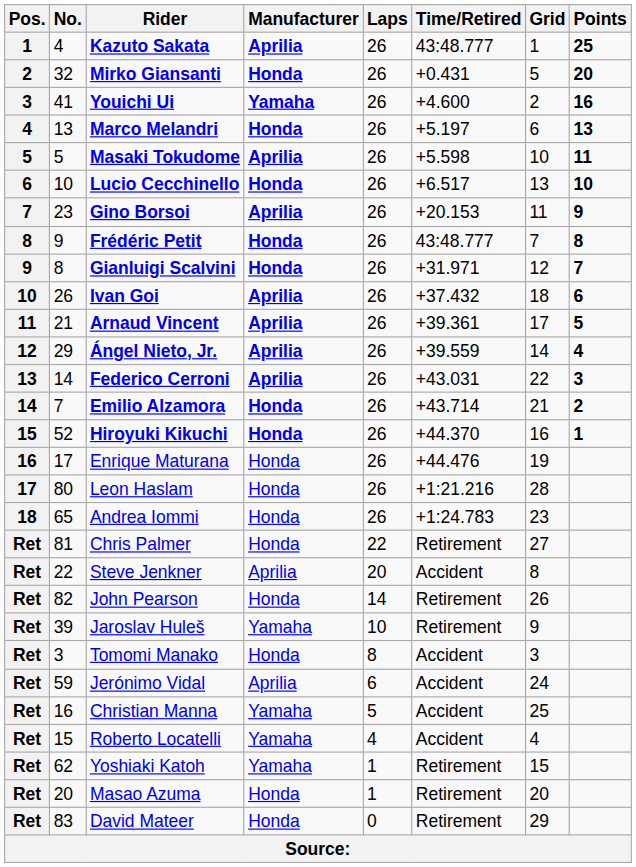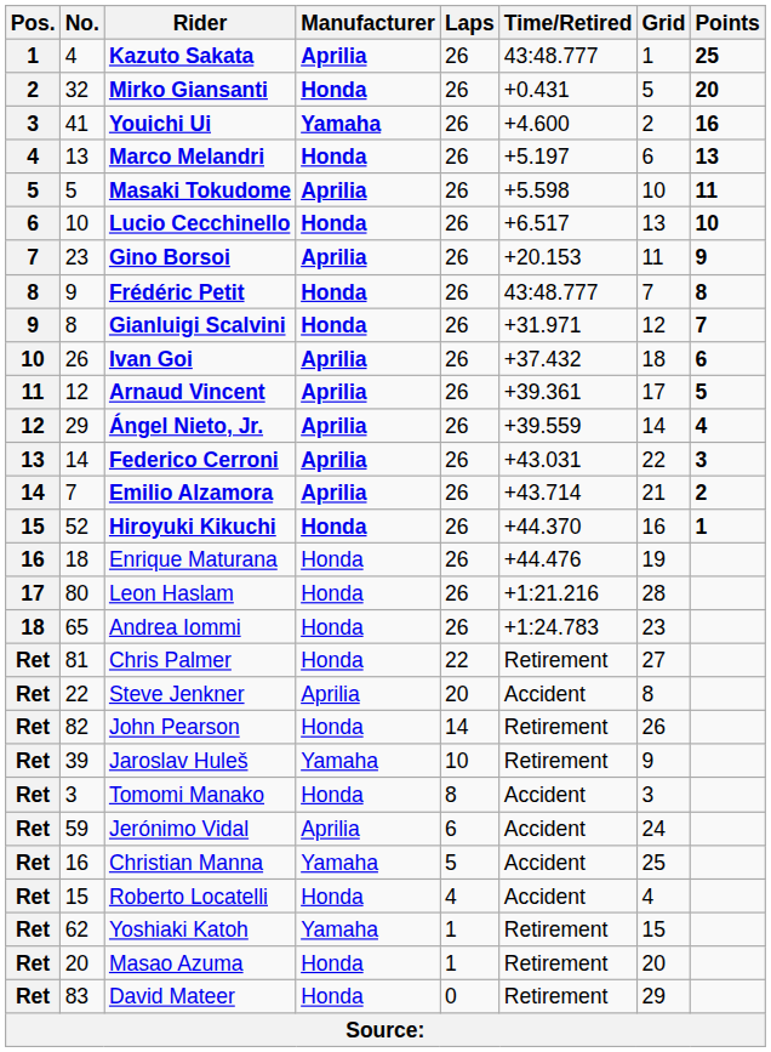 <table class="wikitable" style="font-size: 95%;">
 <tr>
 <th>Pos.</th>
 <th>No.</th>
 <th>Rider</th>
 <th>Manufacturer</th>
 <th>Laps</th>
 <th>Time/Retired</th>
 <th>Grid</th>
 <th>Points</th>
 </tr>
 <tr>
 <th>1</th>
 <td>4</td>
 <td> <strong><a href='#'>Kazuto Sakata</a></strong></td>
 <td><strong><a href='#'>Aprilia</a></strong></td>
 <td>26</td>
 <td>43:48.777</td>
 <td>1</td>
 <td><strong>25</strong></td>
 </tr>
 <tr>
 <th>2</th>
 <td>32</td>
 <td> <strong><a href='#'>Mirko Giansanti</a></strong></td>
 <td><strong><a href='#'>Honda</a></strong></td>
 <td>26</td>
 <td>+0.431</td>
 <td>5</td>
 <td><strong>20</strong></td>
 </tr>
 <tr>
 <th>3</th>
 <td>41</td>
 <td> <strong><a href='#'>Youichi Ui</a></strong></td>
 <td><strong><a href='#'>Yamaha</a></strong></td>
 <td>26</td>
 <td>+4.600</td>
 <td>2</td>
 <td><strong>16</strong></td>
 </tr>
 <tr>
 <th>4</th>
 <td>13</td>
 <td> <strong><a href='#'>Marco Melandri</a></strong></td>
 <td><strong><a href='#'>Honda</a></strong></td>
 <td>26</td>
 <td>+5.197</td>
 <td>6</td>
 <td><strong>13</strong></td>
 </tr>
 <tr>
 <th>5</th>
 <td>5</td>
 <td> <strong><a href='#'>Masaki Tokudome</a></strong></td>
 <td><strong><a href='#'>Aprilia</a></strong></td>
 <td>26</td>
 <td>+5.598</td>
 <td>10</td>
 <td><strong>11</strong></td>
 </tr>
 <tr>
 <th>6</th>
 <td>10</td>
 <td> <strong><a href='#'>Lucio Cecchinello</a></strong></td>
 <td><strong><a href='#'>Honda</a></strong></td>
 <td>26</td>
 <td>+6.517</td>
 <td>13</td>
 <td><strong>10</strong></td>
 </tr>
 <tr>
 <th>7</th>
 <td>23</td>
 <td> <strong><a href='#'>Gino Borsoi</a></strong></td>
 <td><strong><a href='#'>Aprilia</a></strong></td>
 <td>26</td>
 <td>+20.153</td>
 <td>11</td>
 <td><strong>9</strong></td>
 </tr>
 <tr>
 <th>8</th>
 <td>9</td>
 <td> <strong><a href='#'>Frédéric Petit</a></strong></td>
 <td><strong><a href='#'>Honda</a></strong></td>
 <td>26</td>
 <td>43:48.777</td>
 <td>7</td>
 <td><strong>8</strong></td>
 </tr>
 <tr>
 <th>9</th>
 <td>8</td>
 <td> <strong><a href='#'>Gianluigi Scalvini</a></strong></td>
 <td><strong><a href='#'>Honda</a></strong></td>
 <td>26</td>
 <td>+31.971</td>
 <td>12</td>
 <td><strong>7</strong></td>
 </tr>
 <tr>
 <th>10</th>
 <td>26</td>
 <td> <strong><a href='#'>Ivan Goi</a></strong></td>
 <td><strong><a href='#'>Aprilia</a></strong></td>
 <td>26</td>
 <td>+37.432</td>
 <td>18</td>
 <td><strong>6</strong></td>
 </tr>
 <tr>
 <th>11</th>
-<td>21</td>
+<td>12</td>
 <td> <strong><a href='#'>Arnaud Vincent</a></strong></td>
 <td><strong><a href='#'>Aprilia</a></strong></td>
 <td>26</td>
 <td>+39.361</td>
 <td>17</td>
 <td><strong>5</strong></td>
 </tr>
 <tr>
 <th>12</th>
 <td>29</td>
 <td> <strong><a href='#'>Ángel Nieto, Jr.</a></strong></td>
 <td><strong><a href='#'>Aprilia</a></strong></td>
 <td>26</td>
 <td>+39.559</td>
 <td>14</td>
 <td><strong>4</strong></td>
 </tr>
 <tr>
 <th>13</th>
 <td>14</td>
 <td> <strong><a href='#'>Federico Cerroni</a></strong></td>
 <td><strong><a href='#'>Aprilia</a></strong></td>
 <td>26</td>
 <td>+43.031</td>
 <td>22</td>
 <td><strong>3</strong></td>
 </tr>
 <tr>
 <th>14</th>
 <td>7</td>
 <td> <strong><a href='#'>Emilio Alzamora</a></strong></td>
-<td><strong><a href='#'>Honda</a></strong></td>
+<td><strong><a href='#'>Aprilia</a></strong></td>
 <td>26</td>
 <td>+43.714</td>
 <td>21</td>
 <td><strong>2</strong></td>
 </tr>
 <tr>
 <th>15</th>
 <td>52</td>
 <td> <strong><a href='#'>Hiroyuki Kikuchi</a></strong></td>
 <td><strong><a href='#'>Honda</a></strong></td>
 <td>26</td>
 <td>+44.370</td>
 <td>16</td>
 <td><strong>1</strong></td>
 </tr>
 <tr>
 <th>16</th>
-<td>17</td>
+<td>18</td>
 <td> <a href='#'>Enrique Maturana</a></td>
 <td><a href='#'>Honda</a></td>
 <td>26</td>
 <td>+44.476</td>
 <td>19</td>
 <td></td>
 </tr>
 <tr>
 <th>17</th>
 <td>80</td>
 <td> <a href='#'>Leon Haslam</a></td>
 <td><a href='#'>Honda</a></td>
 <td>26</td>
 <td>+1:21.216</td>
 <td>28</td>
 <td></td>
 </tr>
 <tr>
 <th>18</th>
 <td>65</td>
 <td> <a href='#'>Andrea Iommi</a></td>
 <td><a href='#'>Honda</a></td>
 <td>26</td>
 <td>+1:24.783</td>
 <td>23</td>
 <td></td>
 </tr>
 <tr>
 <th>Ret</th>
 <td>81</td>
 <td> <a href='#'>Chris Palmer</a></td>
 <td><a href='#'>Honda</a></td>
 <td>22</td>
 <td>Retirement</td>
 <td>27</td>
 <td></td>
 </tr>
 <tr>
 <th>Ret</th>
 <td>22</td>
 <td> <a href='#'>Steve Jenkner</a></td>
 <td><a href='#'>Aprilia</a></td>
 <td>20</td>
 <td>Accident</td>
 <td>8</td>
 <td></td>
 </tr>
 <tr>
 <th>Ret</th>
 <td>82</td>
 <td> <a href='#'>John Pearson</a></td>
 <td><a href='#'>Honda</a></td>
 <td>14</td>
 <td>Retirement</td>
 <td>26</td>
 <td></td>
 </tr>
 <tr>
 <th>Ret</th>
 <td>39</td>
 <td> <a href='#'>Jaroslav Huleš</a></td>
 <td><a href='#'>Yamaha</a></td>
 <td>10</td>
 <td>Retirement</td>
 <td>9</td>
 <td></td>
 </tr>
 <tr>
 <th>Ret</th>
 <td>3</td>
 <td> <a href='#'>Tomomi Manako</a></td>
 <td><a href='#'>Honda</a></td>
 <td>8</td>
 <td>Accident</td>
 <td>3</td>
 <td></td>
 </tr>
 <tr>
 <th>Ret</th>
 <td>59</td>
 <td> <a href='#'>Jerónimo Vidal</a></td>
 <td><a href='#'>Aprilia</a></td>
 <td>6</td>
 <td>Accident</td>
 <td>24</td>
 <td></td>
 </tr>
 <tr>
 <th>Ret</th>
 <td>16</td>
 <td> <a href='#'>Christian Manna</a></td>
 <td><a href='#'>Yamaha</a></td>
 <td>5</td>
 <td>Accident</td>
 <td>25</td>
 <td></td>
 </tr>
 <tr>
 <th>Ret</th>
 <td>15</td>
 <td> <a href='#'>Roberto Locatelli</a></td>
-<td><a href='#'>Yamaha</a></td>
+<td><a href='#'>Honda</a></td>
 <td>4</td>
 <td>Accident</td>
 <td>4</td>
 <td></td>
 </tr>
 <tr>
 <th>Ret</th>
 <td>62</td>
 <td> <a href='#'>Yoshiaki Katoh</a></td>
 <td><a href='#'>Yamaha</a></td>
 <td>1</td>
 <td>Retirement</td>
 <td>15</td>
 <td></td>
 </tr>
 <tr>
 <th>Ret</th>
 <td>20</td>
 <td> <a href='#'>Masao Azuma</a></td>
 <td><a href='#'>Honda</a></td>
 <td>1</td>
 <td>Retirement</td>
 <td>20</td>
 <td></td>
 </tr>
 <tr>
 <th>Ret</th>
 <td>83</td>
 <td> <a href='#'>David Mateer</a></td>
 <td><a href='#'>Honda</a></td>
 <td>0</td>
 <td>Retirement</td>
 <td>29</td>
 <td></td>
 </tr>
 <tr>
 <th colspan=8>Source:</th>
 </tr>
 </table>
